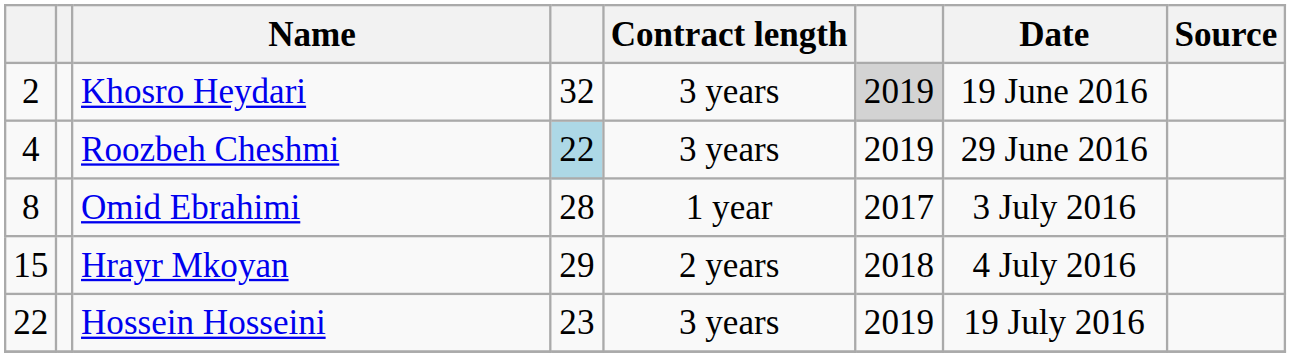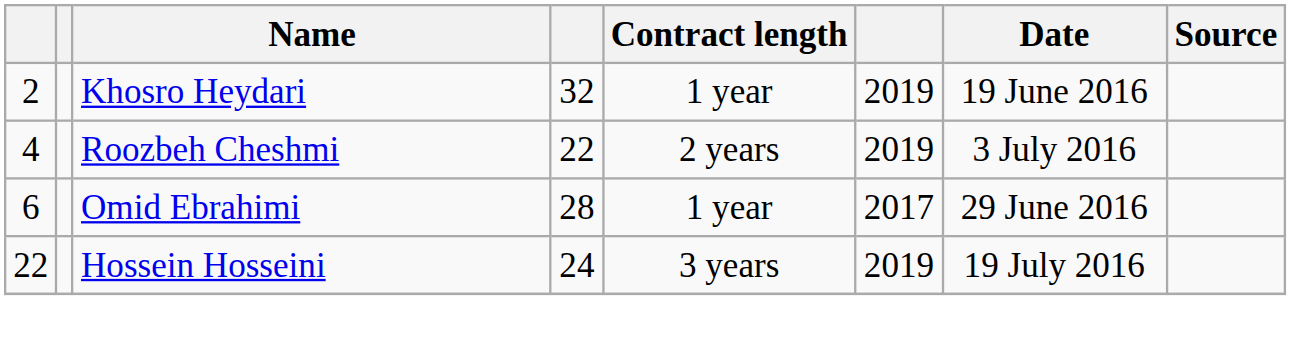 <table class="wikitable plainrowheaders sortable" style="font-size:95%">
 <tr>
 <th></th>
 <th></th>
 <th scope="col" style="width:200px;">Name</th>
 <th></th>
 <th>Contract length</th>
 <th></th>
 <th scope="col" style="width:90px;">Date</th>
 <th>Source</th>
 </tr>
 <tr>
 <td align=center>2</td>
 <td align=center></td>
 <td> <a href='#'>Khosro Heydari</a></td>
 <td align=center>32</td>
-<td align=center>3 years</td>
-<td align=center style="background: lightgrey;">2019</td>
+<td align=center>1 year</td>
+<td align=center>2019</td>
 <td align=center>19 June 2016</td>
 <td align=center></td>
 </tr>
 <tr>
 <td align=center>4</td>
 <td align=center></td>
 <td> <a href='#'>Roozbeh Cheshmi</a></td>
-<td align=center style="background: lightblue;">22</td>
-<td align=center>3 years</td>
+<td align=center>22</td>
+<td align=center>2 years</td>
 <td align=center>2019</td>
-<td align=center>29 June 2016</td>
+<td align=center>3 July 2016</td>
 <td align=center></td>
 </tr>
 <tr>
-<td align=center>8</td>
+<td align=center>6</td>
 <td align=center></td>
 <td> <a href='#'>Omid Ebrahimi</a></td>
 <td align=center>28</td>
 <td align=center>1 year</td>
 <td align=center>2017</td>
-<td align=center>3 July 2016</td>
-<td align=center></td>
-</tr>
-<tr>
-<td align=center>15</td>
-<td align=center></td>
-<td> <a href='#'>Hrayr Mkoyan</a></td>
-<td align=center>29</td>
-<td align=center>2 years</td>
-<td align=center>2018</td>
-<td align=center>4 July 2016</td>
+<td align=center>29 June 2016</td>
 <td align=center></td>
 </tr>
 <tr>
 <td align=center>22</td>
 <td align=center></td>
 <td> <a href='#'>Hossein Hosseini</a></td>
-<td align=center>23</td>
+<td align=center>24</td>
 <td align=center>3 years</td>
 <td align=center>2019</td>
 <td align=center>19 July 2016</td>
 <td align=center></td>
 </tr>
 <tr>
 </tr>
 </table>
